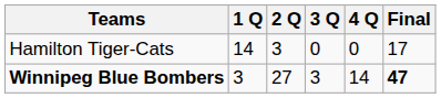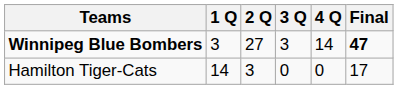 <table class="wikitable">
 <tr>
 <th>Teams</th>
 <th>1 Q</th>
 <th>2 Q</th>
 <th>3 Q</th>
 <th>4 Q</th>
 <th>Final</th>
 </tr>
 <tr>
+<td><strong>Winnipeg Blue Bombers</strong></td>
+<td>3</td>
+<td>27</td>
+<td>3</td>
+<td>14</td>
+<td><strong>47</strong></td>
+</tr>
+<tr>
 <td>Hamilton Tiger-Cats</td>
 <td>14</td>
 <td>3</td>
 <td>0</td>
 <td>0</td>
 <td>17</td>
 </tr>
-<tr>
-<td><strong>Winnipeg Blue Bombers</strong></td>
-<td>3</td>
-<td>27</td>
-<td>3</td>
-<td>14</td>
-<td><strong>47</strong></td>
-</tr>
 </table>
